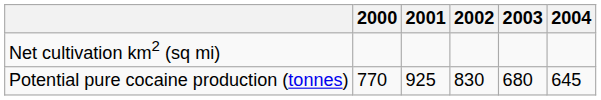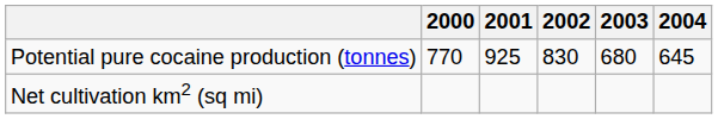 <table class="wikitable" style="margin: 1em auto 1em auto">
 <tr>
 <th></th>
 <th>2000</th>
 <th>2001</th>
 <th>2002</th>
 <th>2003</th>
 <th>2004</th>
 </tr>
 <tr>
+<td>Potential pure cocaine production (<a href='#'>tonnes</a>)</td>
+<td>770</td>
+<td>925</td>
+<td>830</td>
+<td>680</td>
+<td>645</td>
+</tr>
+<tr>
 <td>Net cultivation km<sup>2</sup> (sq mi)</td>
 <td></td>
 <td></td>
 <td></td>
 <td></td>
 <td></td>
 </tr>
-<tr>
-<td>Potential pure cocaine production (<a href='#'>tonnes</a>)</td>
-<td>770</td>
-<td>925</td>
-<td>830</td>
-<td>680</td>
-<td>645</td>
-</tr>
 </table>
